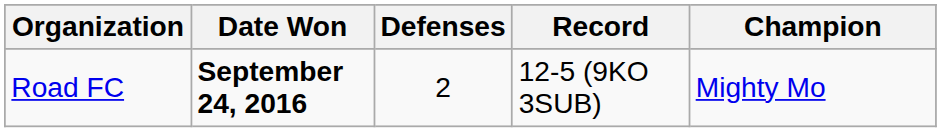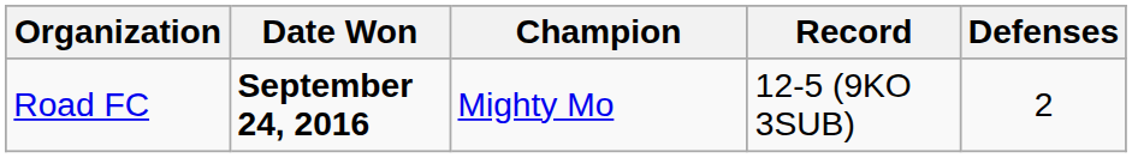 <table class="wikitable" style="width:60%;">
 <tr>
 <th style="width:20%;">Organization</th>
 <th style="width:20%;">Date Won</th>
+<th style="width:28%;">Champion</th>
+<th style="width:20%;">Record</th>
 <th style="width:12%;">Defenses</th>
-<th style="width:20%;">Record</th>
-<th style="width:28%;">Champion</th>
 </tr>
 <tr>
 <td><a href='#'>Road FC</a></td>
 <td><strong>September 24, 2016</strong></td>
+<td> <a href='#'>Mighty Mo</a></td>
+<td>12-5 (9KO 3SUB)</td>
 <td align=center>2</td>
-<td>12-5 (9KO 3SUB)</td>
-<td> <a href='#'>Mighty Mo</a></td>
 </tr>
 </table>
